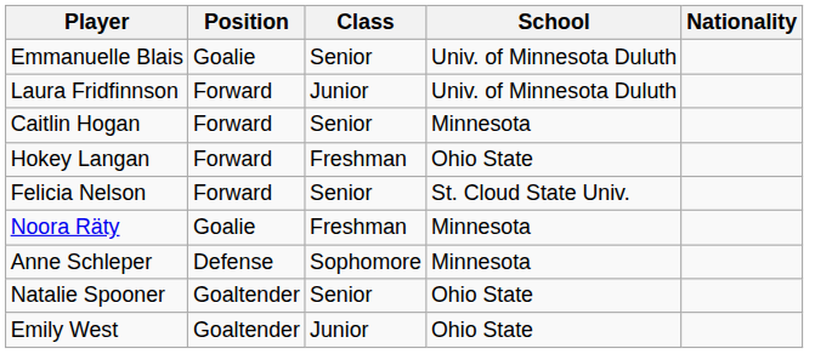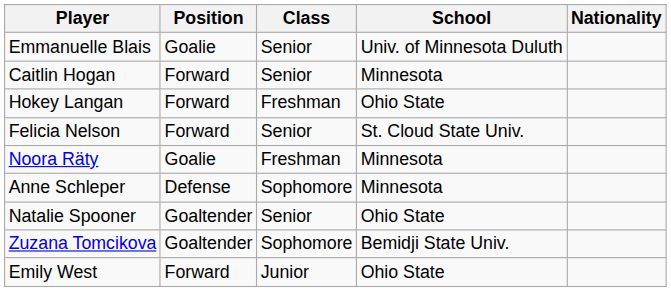 <table class="wikitable">
 <tr>
 <th>Player</th>
 <th>Position</th>
 <th>Class</th>
 <th>School</th>
 <th>Nationality</th>
 </tr>
 <tr>
 <td>Emmanuelle Blais</td>
 <td>Goalie</td>
 <td>Senior</td>
-<td>Univ. of Minnesota Duluth</td>
-<td></td>
-</tr>
-<tr>
-<td>Laura Fridfinnson</td>
-<td>Forward</td>
-<td>Junior</td>
 <td>Univ. of Minnesota Duluth</td>
 <td></td>
 </tr>
 <tr>
 <td>Caitlin Hogan</td>
 <td>Forward</td>
 <td>Senior</td>
 <td>Minnesota</td>
 <td></td>
 </tr>
 <tr>
 <td>Hokey Langan</td>
 <td>Forward</td>
 <td>Freshman</td>
 <td>Ohio State</td>
 <td></td>
 </tr>
 <tr>
 <td>Felicia Nelson</td>
 <td>Forward</td>
 <td>Senior</td>
 <td>St. Cloud State Univ.</td>
 <td></td>
 </tr>
 <tr>
 <td><a href='#'>Noora Räty</a></td>
 <td>Goalie</td>
 <td>Freshman</td>
 <td>Minnesota</td>
 <td></td>
 </tr>
 <tr>
 <td>Anne Schleper</td>
 <td>Defense</td>
 <td>Sophomore</td>
 <td>Minnesota</td>
 <td></td>
 </tr>
 <tr>
 <td>Natalie Spooner</td>
 <td>Goaltender</td>
 <td>Senior</td>
 <td>Ohio State</td>
 <td></td>
 </tr>
 <tr>
+<td><a href='#'>Zuzana Tomcikova</a></td>
+<td>Goaltender</td>
+<td>Sophomore</td>
+<td>Bemidji State Univ.</td>
+<td></td>
+</tr>
+<tr>
 <td>Emily West</td>
-<td>Goaltender</td>
+<td>Forward</td>
 <td>Junior</td>
 <td>Ohio State</td>
 <td></td>
 </tr>
 </table>
